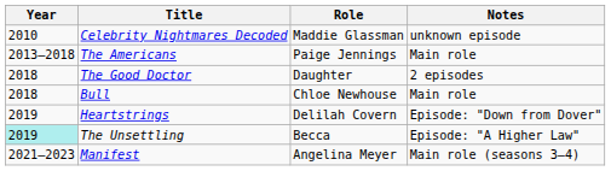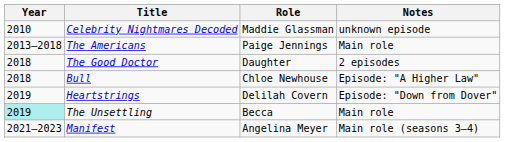 <table class="wikitable sortable">
 <tr>
 <th>Year</th>
 <th>Title</th>
 <th>Role</th>
 <th class="unsortable">Notes</th>
 </tr>
 <tr>
 <td>2010</td>
 <td><em><a href='#'>Celebrity Nightmares Decoded</a></em></td>
 <td>Maddie Glassman</td>
 <td>unknown episode</td>
 </tr>
 <tr>
 <td>2013–2018</td>
 <td><em><a href='#'>The Americans</a></em></td>
 <td>Paige Jennings</td>
 <td>Main role</td>
 </tr>
 <tr>
 <td>2018</td>
 <td><em><a href='#'>The Good Doctor</a></em></td>
 <td>Daughter</td>
 <td>2 episodes</td>
 </tr>
 <tr>
 <td>2018</td>
 <td><em><a href='#'>Bull</a></em></td>
 <td>Chloe Newhouse</td>
-<td>Main role</td>
+<td>Episode: "A Higher Law"</td>
 </tr>
 <tr>
 <td>2019</td>
 <td><em><a href='#'>Heartstrings</a></em></td>
 <td>Delilah Covern</td>
 <td>Episode: "Down from Dover"</td>
 </tr>
 <tr>
 <td style="background: paleturquoise;">2019</td>
 <td><em>The Unsettling</em></td>
 <td>Becca</td>
-<td>Episode: "A Higher Law"</td>
+<td>Main role</td>
 </tr>
 <tr>
 <td>2021–2023</td>
 <td><em><a href='#'>Manifest</a></em></td>
 <td>Angelina Meyer</td>
 <td>Main role (seasons 3–4)</td>
 </tr>
 </table>
